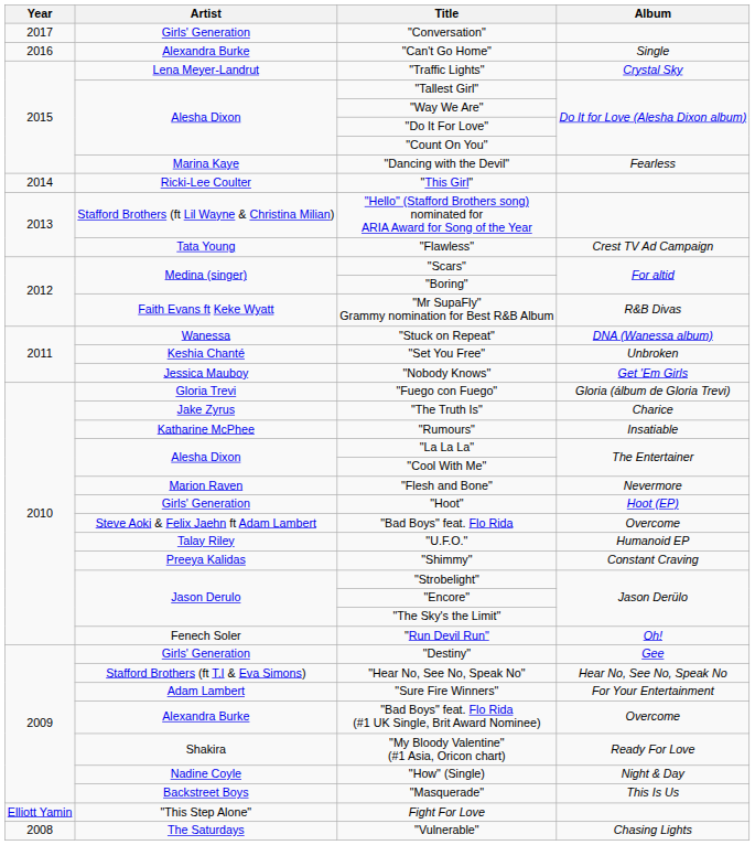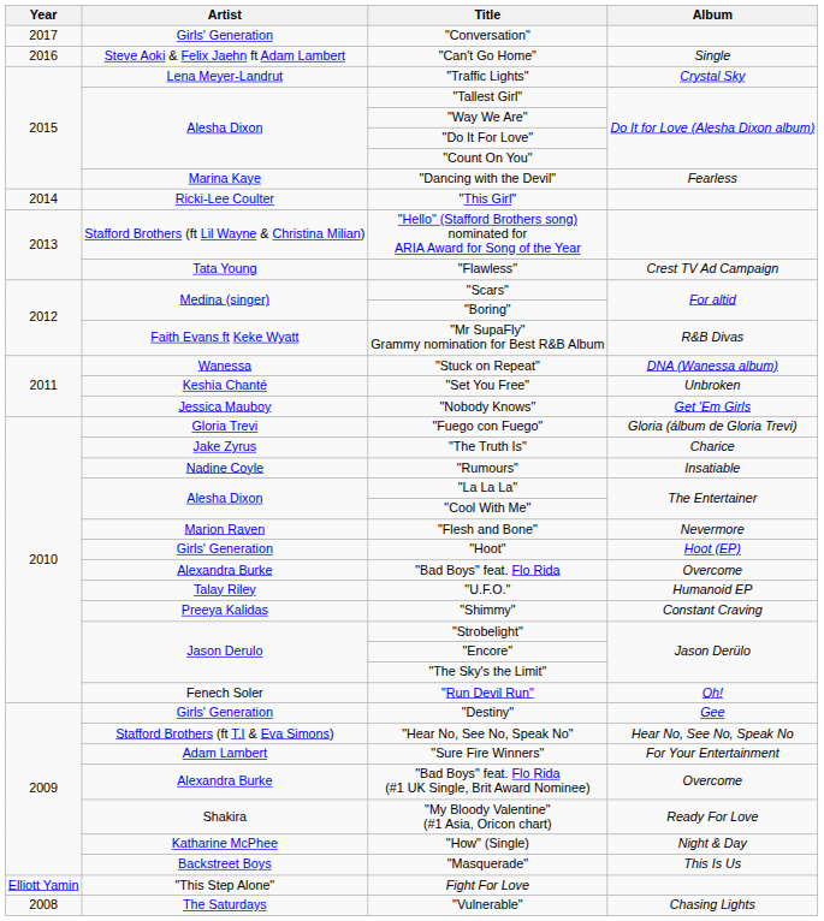 <table class="wikitable plainrowheaders" style="text-align:center;">
 <tr>
 <th scope="col">Year</th>
 <th scope="col">Artist</th>
 <th scope="col">Title</th>
 <th scope="col">Album</th>
 </tr>
 <tr>
 <td>2017</td>
 <td><a href='#'>Girls' Generation</a></td>
 <td>"Conversation"</td>
 <td></td>
 </tr>
 <tr>
 <td>2016</td>
-<td><a href='#'>Alexandra Burke</a></td>
+<td><a href='#'>Steve Aoki</a> & <a href='#'>Felix Jaehn</a> ft <a href='#'>Adam Lambert</a></td>
 <td>"Can't Go Home"</td>
 <td><em>Single</em></td>
 </tr>
 <tr>
 <td rowspan="6">2015</td>
 <td><a href='#'>Lena Meyer-Landrut</a></td>
 <td>"Traffic Lights"</td>
 <td><em><a href='#'>Crystal Sky</a></em></td>
 </tr>
 <tr>
 <td rowspan="4"><a href='#'>Alesha Dixon</a></td>
 <td>"Tallest Girl"</td>
 <td rowspan="4"><em><a href='#'>Do It for Love (Alesha Dixon album)</a></em></td>
 </tr>
 <tr>
 <td>"Way We Are"</td>
 </tr>
 <tr>
 <td>"Do It For Love"</td>
 </tr>
 <tr>
 <td>"Count On You"</td>
 </tr>
 <tr>
 <td><a href='#'>Marina Kaye</a></td>
 <td>"Dancing with the Devil"</td>
 <td><em>Fearless</em></td>
 </tr>
 <tr>
 <td>2014</td>
 <td><a href='#'>Ricki-Lee Coulter</a></td>
 <td>"<a href='#'>This Girl</a>"</td>
 <td></td>
 </tr>
 <tr>
 <td rowspan="2">2013</td>
 <td><a href='#'>Stafford Brothers</a> (ft <a href='#'>Lil Wayne</a> & <a href='#'>Christina Milian</a>)</td>
 <td><a href='#'>"Hello" (Stafford Brothers song)</a><br>nominated for<br><a href='#'>ARIA Award for Song of the Year</a></td>
 <td></td>
 </tr>
 <tr>
 <td><a href='#'>Tata Young</a></td>
 <td>"Flawless"</td>
 <td><em>Crest TV Ad Campaign</em></td>
 </tr>
 <tr>
 <td rowspan="3">2012</td>
 <td rowspan="2"><a href='#'>Medina (singer)</a></td>
 <td>"Scars"</td>
 <td rowspan="2"><em><a href='#'>For altid</a></em></td>
 </tr>
 <tr>
 <td>"Boring"</td>
 </tr>
 <tr>
 <td><a href='#'>Faith Evans ft</a> <a href='#'>Keke Wyatt</a></td>
 <td>"Mr SupaFly"<br>Grammy nomination for Best R&B Album</td>
 <td><em>R&B Divas</em></td>
 </tr>
 <tr>
 <td rowspan="3">2011</td>
 <td><a href='#'>Wanessa</a></td>
 <td>"Stuck on Repeat"</td>
 <td><em><a href='#'>DNA (Wanessa album)</a></em></td>
 </tr>
 <tr>
 <td><a href='#'>Keshia Chanté</a></td>
 <td>"Set You Free"</td>
 <td><em>Unbroken</em></td>
 </tr>
 <tr>
 <td><a href='#'>Jessica Mauboy</a></td>
 <td>"Nobody Knows"</td>
 <td><em><a href='#'>Get 'Em Girls</a></em></td>
 </tr>
 <tr>
 <td rowspan="14">2010</td>
 <td><a href='#'>Gloria Trevi</a></td>
 <td>"Fuego con Fuego"</td>
 <td><em>Gloria (álbum de Gloria Trevi)</em></td>
 </tr>
 <tr>
 <td><a href='#'>Jake Zyrus</a></td>
 <td>"The Truth Is"</td>
 <td><em>Charice</em></td>
 </tr>
 <tr>
-<td><a href='#'>Katharine McPhee</a></td>
+<td><a href='#'>Nadine Coyle</a></td>
 <td>"Rumours"</td>
 <td><em>Insatiable</em></td>
 </tr>
 <tr>
 <td rowspan="2"><a href='#'>Alesha Dixon</a></td>
 <td>"La La La"</td>
 <td rowspan="2"><em>The Entertainer</em></td>
 </tr>
 <tr>
 <td>"Cool With Me"</td>
 </tr>
 <tr>
 <td><a href='#'>Marion Raven</a></td>
 <td>"Flesh and Bone"</td>
 <td><em>Nevermore</em></td>
 </tr>
 <tr>
 <td><a href='#'>Girls' Generation</a></td>
 <td>"Hoot"</td>
 <td><em><a href='#'>Hoot (EP)</a></em></td>
 </tr>
 <tr>
-<td><a href='#'>Steve Aoki</a> & <a href='#'>Felix Jaehn</a> ft <a href='#'>Adam Lambert</a></td>
+<td><a href='#'>Alexandra Burke</a></td>
 <td>"Bad Boys" feat. <a href='#'>Flo Rida</a></td>
 <td><em>Overcome</em></td>
 </tr>
 <tr>
 <td><a href='#'>Talay Riley</a></td>
 <td>"U.F.O."</td>
 <td><em>Humanoid EP</em></td>
 </tr>
 <tr>
 <td><a href='#'>Preeya Kalidas</a></td>
 <td>"Shimmy"</td>
 <td><em>Constant Craving</em></td>
 </tr>
 <tr>
 <td rowspan="3"><a href='#'>Jason Derulo</a></td>
 <td>"Strobelight"</td>
 <td rowspan="3"><em>Jason Derülo</em></td>
 </tr>
 <tr>
 <td>"Encore"</td>
 </tr>
 <tr>
 <td>"The Sky's the Limit"</td>
 </tr>
 <tr>
 <td>Fenech Soler</td>
 <td>"<a href='#'>Run Devil Run"</a></td>
 <td><em><a href='#'>Oh!</a></em></td>
 </tr>
 <tr>
 <td rowspan="7">2009</td>
 <td><a href='#'>Girls' Generation</a></td>
 <td>"Destiny"</td>
 <td><em><a href='#'>Gee</a></em></td>
 </tr>
 <tr>
 <td><a href='#'>Stafford Brothers</a>                (ft <a href='#'>T.I</a> & <a href='#'>Eva Simons</a>)</td>
 <td>"Hear No, See No, Speak No"</td>
 <td><em>Hear No, See No, Speak No</em></td>
 </tr>
 <tr>
 <td><a href='#'>Adam Lambert</a></td>
 <td>"Sure Fire Winners"</td>
 <td><em>For Your Entertainment</em></td>
 </tr>
 <tr>
 <td><a href='#'>Alexandra Burke</a></td>
 <td>"Bad Boys" feat. <a href='#'>Flo Rida</a><br>(#1 UK Single, Brit Award Nominee)</td>
 <td><em>Overcome</em></td>
 </tr>
 <tr>
 <td>Shakira</td>
 <td>"My Bloody Valentine"<br>(#1 Asia, Oricon chart)</td>
 <td><em>Ready For Love</em></td>
 </tr>
 <tr>
-<td><a href='#'>Nadine Coyle</a></td>
+<td><a href='#'>Katharine McPhee</a></td>
 <td>"How" (Single)</td>
 <td><em>Night & Day</em></td>
 </tr>
 <tr>
 <td><a href='#'>Backstreet Boys</a></td>
 <td>"Masquerade"</td>
 <td><em>This Is Us</em></td>
 </tr>
 <tr>
 <td><a href='#'>Elliott Yamin</a></td>
 <td>"This Step Alone"</td>
 <td><em>Fight For Love</em></td>
 </tr>
 <tr>
 <td>2008</td>
 <td><a href='#'>The Saturdays</a></td>
 <td>"Vulnerable"</td>
 <td><em>Chasing Lights</em></td>
 </tr>
 </table>
